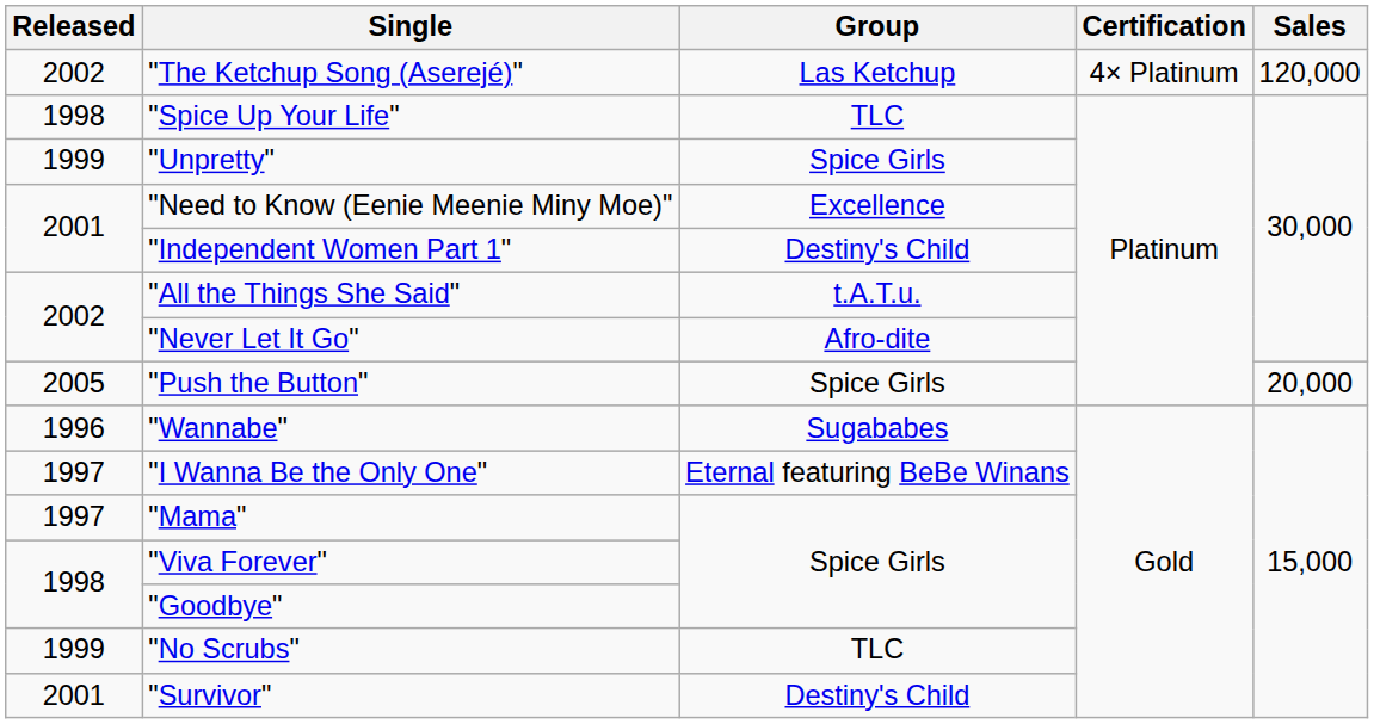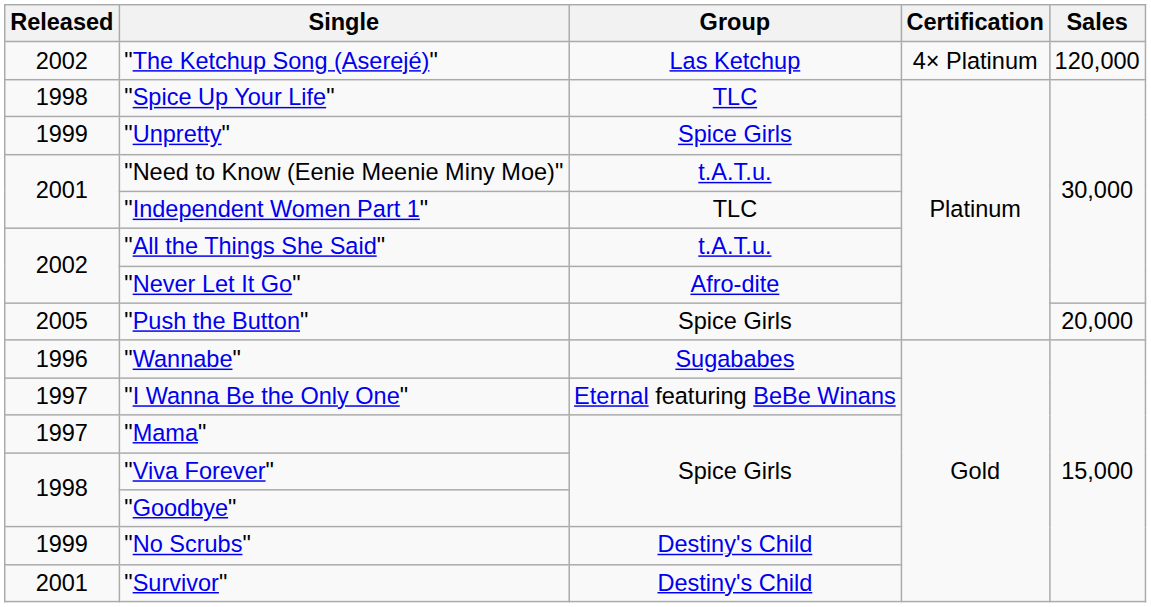 <table class="wikitable" style="text-align:center;">
 <tr>
 <th>Released</th>
 <th>Single</th>
 <th>Group</th>
 <th>Certification</th>
 <th>Sales<br> </th>
 </tr>
 <tr>
 <td>2002</td>
 <td style="text-align:left;">"<a href='#'>The Ketchup Song (Aserejé)</a>"</td>
 <td><a href='#'>Las Ketchup</a></td>
 <td>4× Platinum</td>
 <td>120,000</td>
 </tr>
 <tr>
 <td>1998</td>
 <td style="text-align:left;">"<a href='#'>Spice Up Your Life</a>"</td>
 <td><a href='#'>TLC</a></td>
 <td rowspan=7>Platinum</td>
 <td rowspan=6>30,000</td>
 </tr>
 <tr>
 <td>1999</td>
 <td style="text-align:left;">"<a href='#'>Unpretty</a>"</td>
 <td><a href='#'>Spice Girls</a></td>
 </tr>
 <tr>
 <td rowspan=2>2001</td>
 <td style="text-align:left;">"Need to Know (Eenie Meenie Miny Moe)"</td>
-<td><a href='#'>Excellence</a></td>
+<td><a href='#'>t.A.T.u.</a></td>
 </tr>
 <tr>
 <td style="text-align:left;">"<a href='#'>Independent Women Part 1</a>"</td>
-<td><a href='#'>Destiny's Child</a></td>
+<td>TLC</td>
 </tr>
 <tr>
 <td rowspan=2>2002</td>
 <td style="text-align:left;">"<a href='#'>All the Things She Said</a>"</td>
 <td><a href='#'>t.A.T.u.</a></td>
 </tr>
 <tr>
 <td style="text-align:left;">"<a href='#'>Never Let It Go</a>"</td>
 <td><a href='#'>Afro-dite</a></td>
 </tr>
 <tr>
 <td>2005</td>
 <td style="text-align:left;">"<a href='#'>Push the Button</a>"</td>
 <td>Spice Girls</td>
 <td>20,000</td>
 </tr>
 <tr>
 <td>1996</td>
 <td style="text-align:left;">"<a href='#'>Wannabe</a>"</td>
 <td><a href='#'>Sugababes</a></td>
 <td rowspan="7">Gold</td>
 <td rowspan="7">15,000</td>
 </tr>
 <tr>
 <td>1997</td>
 <td style="text-align:left;">"<a href='#'>I Wanna Be the Only One</a>"</td>
 <td><a href='#'>Eternal</a> featuring <a href='#'>BeBe Winans</a></td>
 </tr>
 <tr>
 <td>1997</td>
 <td style="text-align:left;">"<a href='#'>Mama</a>"</td>
 <td rowspan="3">Spice Girls</td>
 </tr>
 <tr>
 <td rowspan=2>1998</td>
 <td style="text-align:left;">"<a href='#'>Viva Forever</a>"</td>
 </tr>
 <tr>
 <td style="text-align:left;">"<a href='#'>Goodbye</a>"</td>
 </tr>
 <tr>
 <td>1999</td>
 <td style="text-align:left;">"<a href='#'>No Scrubs</a>"</td>
-<td>TLC</td>
+<td><a href='#'>Destiny's Child</a></td>
 </tr>
 <tr>
 <td rowspan=1>2001</td>
 <td style="text-align:left;">"<a href='#'>Survivor</a>"</td>
 <td><a href='#'>Destiny's Child</a></td>
 </tr>
 </table>
